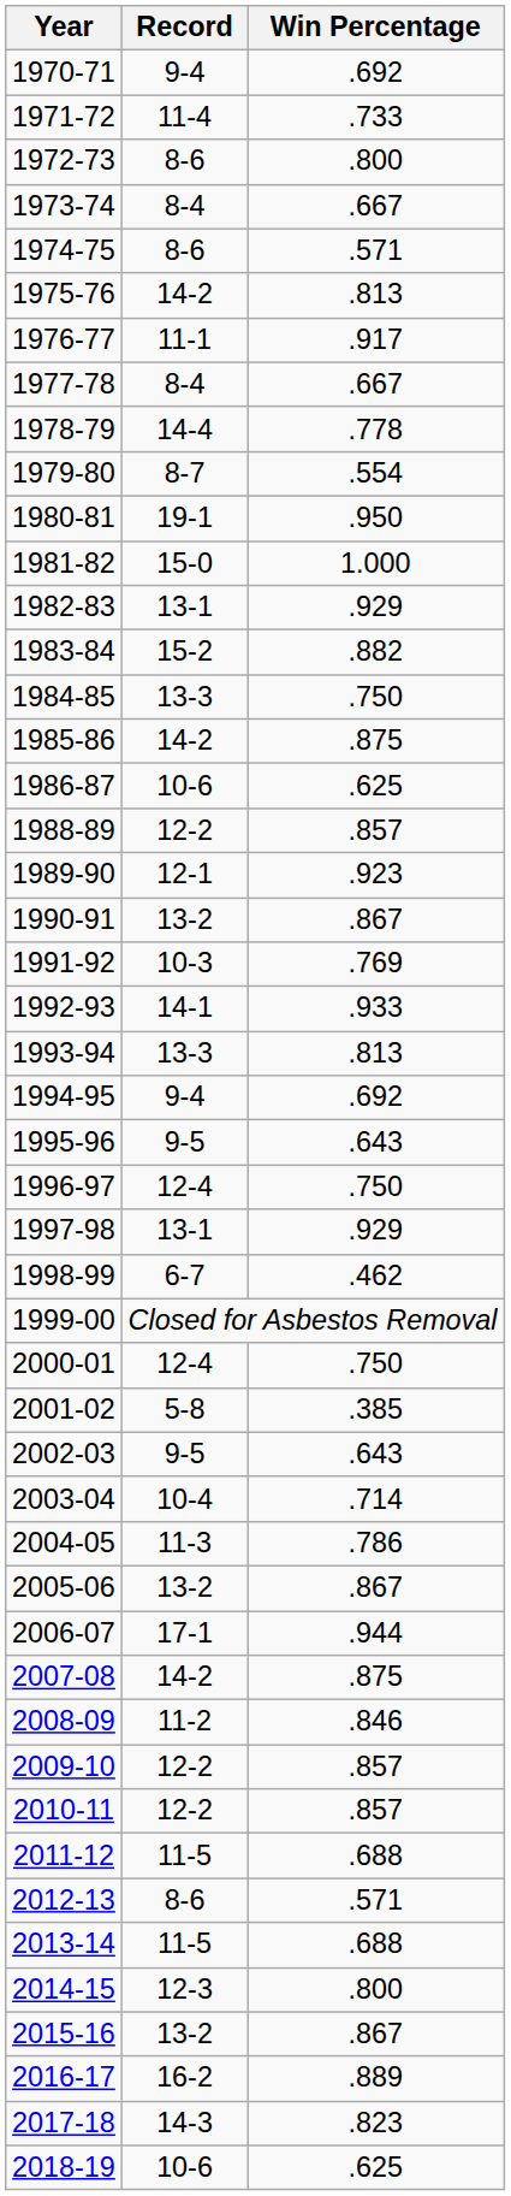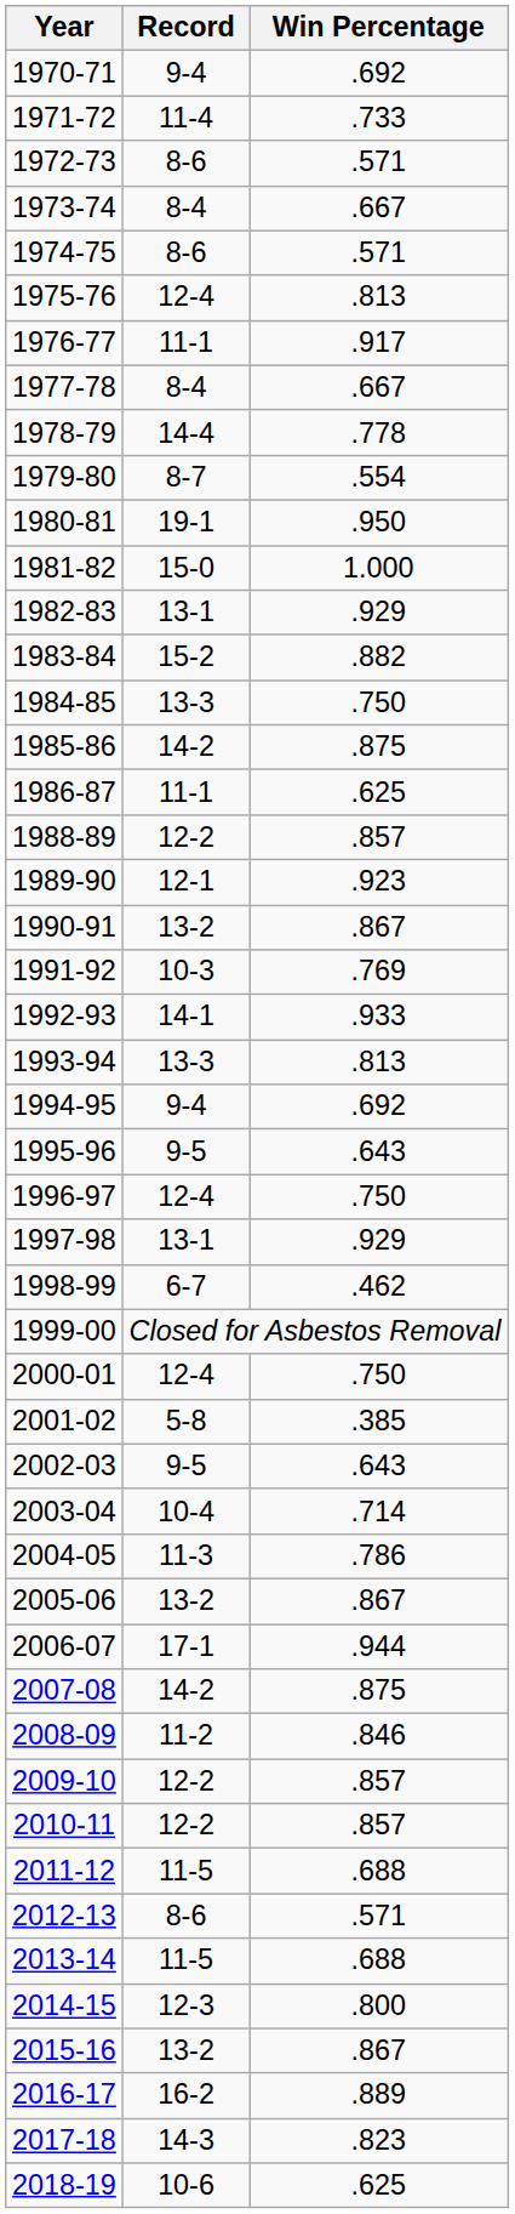 <table class="wikitable" style="text-align:center">
 <tr>
 <th colspan=1 style=>Year</th>
 <th colspan=1 style=>Record</th>
 <th colspan=1 style=>Win Percentage</th>
 </tr>
 <tr>
 <td>1970-71</td>
 <td>9-4</td>
 <td>.692</td>
 </tr>
 <tr>
 <td>1971-72</td>
 <td>11-4</td>
 <td>.733</td>
 </tr>
 <tr>
 <td>1972-73</td>
 <td>8-6</td>
-<td>.800</td>
+<td>.571</td>
 </tr>
 <tr>
 <td>1973-74</td>
 <td>8-4</td>
 <td>.667</td>
 </tr>
 <tr>
 <td>1974-75</td>
 <td>8-6</td>
 <td>.571</td>
 </tr>
 <tr>
 <td>1975-76</td>
-<td>14-2</td>
+<td>12-4</td>
 <td>.813</td>
 </tr>
 <tr>
 <td>1976-77</td>
 <td>11-1</td>
 <td>.917</td>
 </tr>
 <tr>
 <td>1977-78</td>
 <td>8-4</td>
 <td>.667</td>
 </tr>
 <tr>
 <td>1978-79</td>
 <td>14-4</td>
 <td>.778</td>
 </tr>
 <tr>
 <td>1979-80</td>
 <td>8-7</td>
 <td>.554</td>
 </tr>
 <tr>
 <td>1980-81</td>
 <td>19-1</td>
 <td>.950</td>
 </tr>
 <tr>
 <td>1981-82</td>
 <td>15-0</td>
 <td>1.000</td>
 </tr>
 <tr>
 <td>1982-83</td>
 <td>13-1</td>
 <td>.929</td>
 </tr>
 <tr>
 <td>1983-84</td>
 <td>15-2</td>
 <td>.882</td>
 </tr>
 <tr>
 <td>1984-85</td>
 <td>13-3</td>
 <td>.750</td>
 </tr>
 <tr>
 <td>1985-86</td>
 <td>14-2</td>
 <td>.875</td>
 </tr>
 <tr>
 <td>1986-87</td>
-<td>10-6</td>
+<td>11-1</td>
 <td>.625</td>
 </tr>
 <tr>
 <td>1988-89</td>
 <td>12-2</td>
 <td>.857</td>
 </tr>
 <tr>
 <td>1989-90</td>
 <td>12-1</td>
 <td>.923</td>
 </tr>
 <tr>
 <td>1990-91</td>
 <td>13-2</td>
 <td>.867</td>
 </tr>
 <tr>
 <td>1991-92</td>
 <td>10-3</td>
 <td>.769</td>
 </tr>
 <tr>
 <td>1992-93</td>
 <td>14-1</td>
 <td>.933</td>
 </tr>
 <tr>
 <td>1993-94</td>
 <td>13-3</td>
 <td>.813</td>
 </tr>
 <tr>
 <td>1994-95</td>
 <td>9-4</td>
 <td>.692</td>
 </tr>
 <tr>
 <td>1995-96</td>
 <td>9-5</td>
 <td>.643</td>
 </tr>
 <tr>
 <td>1996-97</td>
 <td>12-4</td>
 <td>.750</td>
 </tr>
 <tr>
 <td>1997-98</td>
 <td>13-1</td>
 <td>.929</td>
 </tr>
 <tr>
 <td>1998-99</td>
 <td>6-7</td>
 <td>.462</td>
 </tr>
 <tr>
 <td>1999-00</td>
 <td colspan=2><em>Closed for Asbestos Removal</em></td>
 </tr>
 <tr>
 <td>2000-01</td>
 <td>12-4</td>
 <td>.750</td>
 </tr>
 <tr>
 <td>2001-02</td>
 <td>5-8</td>
 <td>.385</td>
 </tr>
 <tr>
 <td>2002-03</td>
 <td>9-5</td>
 <td>.643</td>
 </tr>
 <tr>
 <td>2003-04</td>
 <td>10-4</td>
 <td>.714</td>
 </tr>
 <tr>
 <td>2004-05</td>
 <td>11-3</td>
 <td>.786</td>
 </tr>
 <tr>
 <td>2005-06</td>
 <td>13-2</td>
 <td>.867</td>
 </tr>
 <tr>
 <td>2006-07</td>
 <td>17-1</td>
 <td>.944</td>
 </tr>
 <tr>
 <td><a href='#'>2007-08</a></td>
 <td>14-2</td>
 <td>.875</td>
 </tr>
 <tr>
 <td><a href='#'>2008-09</a></td>
 <td>11-2</td>
 <td>.846</td>
 </tr>
 <tr>
 <td><a href='#'>2009-10</a></td>
 <td>12-2</td>
 <td>.857</td>
 </tr>
 <tr>
 <td><a href='#'>2010-11</a></td>
 <td>12-2</td>
 <td>.857</td>
 </tr>
 <tr>
 <td><a href='#'>2011-12</a></td>
 <td>11-5</td>
 <td>.688</td>
 </tr>
 <tr>
 <td><a href='#'>2012-13</a></td>
 <td>8-6</td>
 <td>.571</td>
 </tr>
 <tr>
 <td><a href='#'>2013-14</a></td>
 <td>11-5</td>
 <td>.688</td>
 </tr>
 <tr>
 <td><a href='#'>2014-15</a></td>
 <td>12-3</td>
 <td>.800</td>
 </tr>
 <tr>
 <td><a href='#'>2015-16</a></td>
 <td>13-2</td>
 <td>.867</td>
 </tr>
 <tr>
 <td><a href='#'>2016-17</a></td>
 <td>16-2</td>
 <td>.889</td>
 </tr>
 <tr>
 <td><a href='#'>2017-18</a></td>
 <td>14-3</td>
 <td>.823</td>
 </tr>
 <tr>
 <td><a href='#'>2018-19</a></td>
 <td>10-6</td>
 <td>.625</td>
 </tr>
 </table>
